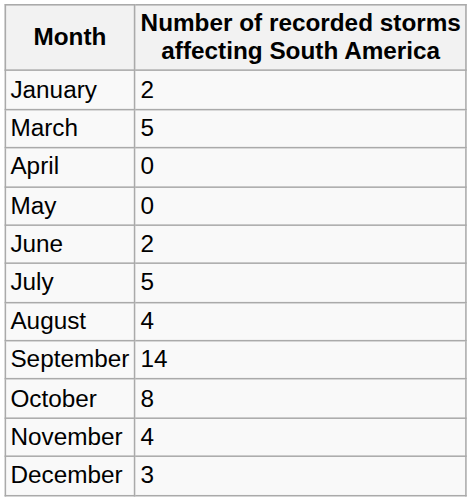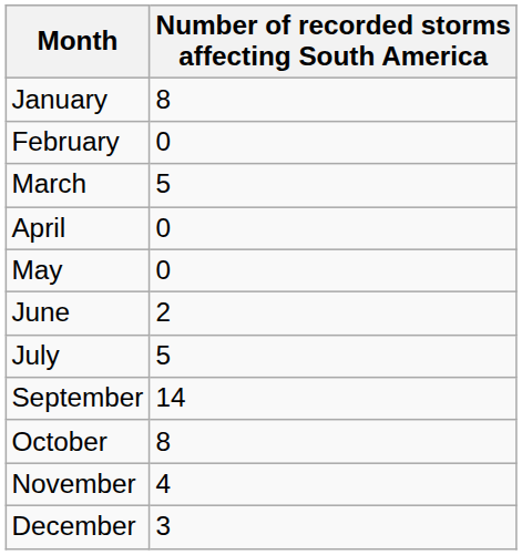 <table class="wikitable" style="margin:0.2em auto">
 <tr bgcolor="#CCCCCC">
 <th>Month</th>
 <th>Number of recorded storms<br>affecting South America</th>
 </tr>
 <tr>
 <td>January</td>
-<td>2</td>
+<td>8</td>
+</tr>
+<tr>
+<td>February</td>
+<td>0</td>
 </tr>
 <tr>
 <td>March</td>
 <td>5</td>
 </tr>
 <tr>
 <td>April</td>
 <td>0</td>
 </tr>
 <tr>
 <td>May</td>
 <td>0</td>
 </tr>
 <tr>
 <td>June</td>
 <td>2</td>
 </tr>
 <tr>
 <td>July</td>
 <td>5</td>
 </tr>
 <tr>
-<td>August</td>
-<td>4</td>
-</tr>
-<tr>
 <td>September</td>
 <td>14</td>
 </tr>
 <tr>
 <td>October</td>
 <td>8</td>
 </tr>
 <tr>
 <td>November</td>
 <td>4</td>
 </tr>
 <tr>
 <td>December</td>
 <td>3</td>
 </tr>
 </table>
